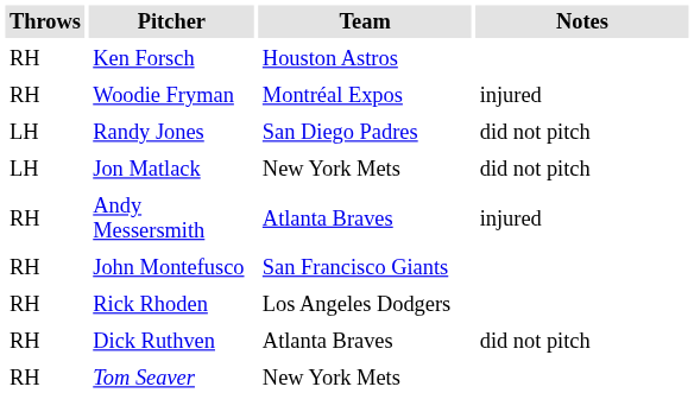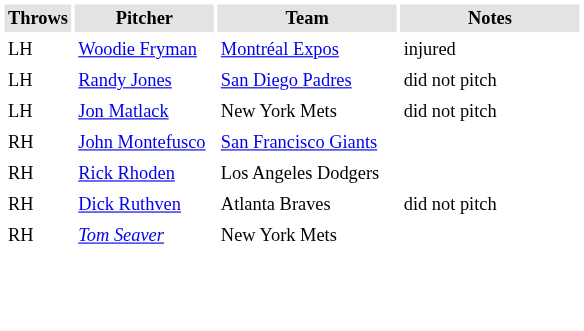 <table border="0" cellspacing="3" cellpadding="3">
 <tr style="background: #e3e3e3;">
 <th width="50">Throws</th>
 <th style="width:115px;">Pitcher</th>
 <th style="width:150px;">Team</th>
 <th style="width:150px;">Notes</th>
 </tr>
 <tr>
-<td>RH</td>
-<td><a href='#'>Ken Forsch</a></td>
-<td><a href='#'>Houston Astros</a></td>
-<td></td>
-</tr>
-<tr>
-<td>RH</td>
+<td>LH</td>
 <td><a href='#'>Woodie Fryman</a></td>
 <td><a href='#'>Montréal Expos</a></td>
 <td>injured</td>
 </tr>
 <tr>
 <td>LH</td>
 <td><a href='#'>Randy Jones</a></td>
 <td><a href='#'>San Diego Padres</a></td>
 <td>did not pitch</td>
 </tr>
 <tr>
 <td>LH</td>
 <td><a href='#'>Jon Matlack</a></td>
 <td>New York Mets</td>
 <td>did not pitch</td>
-</tr>
-<tr>
-<td>RH</td>
-<td><a href='#'>Andy Messersmith</a></td>
-<td><a href='#'>Atlanta Braves</a></td>
-<td>injured</td>
 </tr>
 <tr>
 <td>RH</td>
 <td><a href='#'>John Montefusco</a></td>
 <td><a href='#'>San Francisco Giants</a></td>
 <td></td>
 </tr>
 <tr>
 <td>RH</td>
 <td><a href='#'>Rick Rhoden</a></td>
 <td>Los Angeles Dodgers</td>
 <td></td>
 </tr>
 <tr>
 <td>RH</td>
 <td><a href='#'>Dick Ruthven</a></td>
 <td>Atlanta Braves</td>
 <td>did not pitch</td>
 </tr>
 <tr>
 <td>RH</td>
 <td><em><a href='#'>Tom Seaver</a></em></td>
 <td>New York Mets</td>
 <td></td>
 </tr>
 </table>
